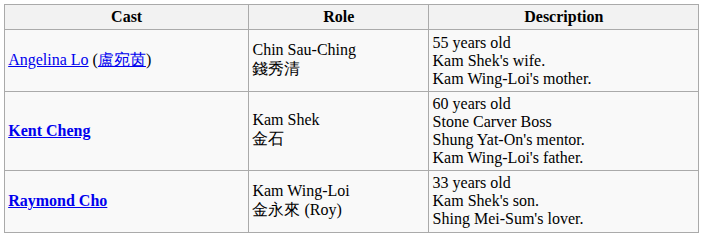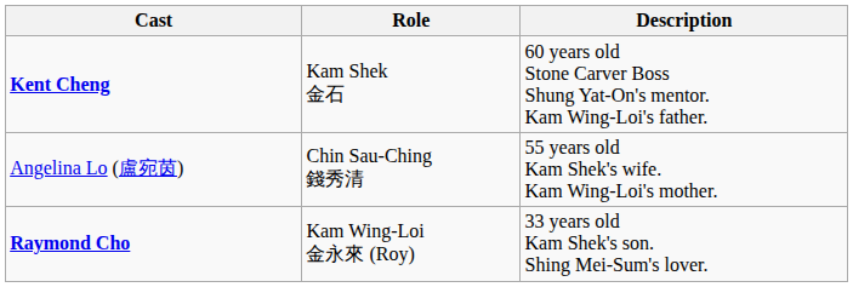 <table class="wikitable" width="55%">
 <tr>
 <th>Cast</th>
 <th>Role</th>
 <th>Description</th>
 </tr>
 <tr>
+<td><strong><a href='#'>Kent Cheng</a></strong></td>
+<td>Kam Shek <br> 金石</td>
+<td>60 years old<br>Stone Carver Boss <br> Shung Yat-On's mentor. <br> Kam Wing-Loi's father.</td>
+</tr>
+<tr>
 <td><a href='#'>Angelina Lo</a> (<a href='#'>盧宛茵</a>)</td>
 <td>Chin Sau-Ching <br> 錢秀清</td>
 <td>55 years old<br>Kam Shek's wife. <br> Kam Wing-Loi's mother.</td>
-</tr>
-<tr>
-<td><strong><a href='#'>Kent Cheng</a></strong></td>
-<td>Kam Shek <br> 金石</td>
-<td>60 years old<br>Stone Carver Boss <br> Shung Yat-On's mentor. <br> Kam Wing-Loi's father.</td>
 </tr>
 <tr>
 <td><strong><a href='#'>Raymond Cho</a></strong></td>
 <td>Kam Wing-Loi <br> 金永來 (Roy)</td>
 <td>33 years old<br>Kam Shek's son. <br> Shing Mei-Sum's lover.</td>
 </tr>
 <tr>
 </tr>
 </table>
